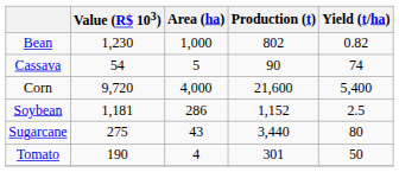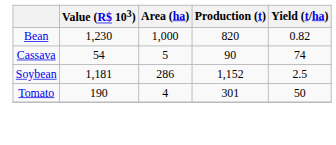 <table class="wikitable sortable plainrowheaders"  style="float:right">
 <tr>
 <th scope="col"></th>
 <th scope="col">Value (<a href='#'>R$</a> 10<sup>3</sup>)</th>
 <th scope="col">Area (<a href='#'>ha</a>)</th>
 <th scope="col">Production (<a href='#'>t</a>)</th>
 <th scope="col">Yield (<a href='#'>t</a>/<a href='#'>ha</a>)</th>
 </tr>
 <tr>
 <td align="center"><a href='#'>Bean</a></td>
 <td align="center">1,230</td>
 <td align="center">1,000</td>
-<td align="center">802</td>
+<td align="center">820</td>
 <td align="center">0.82</td>
 </tr>
 <tr>
 <td align="center"><a href='#'>Cassava</a></td>
 <td align="center">54</td>
 <td align="center">5</td>
 <td align="center">90</td>
 <td align="center">74</td>
 </tr>
 <tr>
-<td align="center">Corn</td>
-<td align="center">9,720</td>
-<td align="center">4,000</td>
-<td align="center">21,600</td>
-<td align="center">5,400</td>
-</tr>
-<tr>
 <td align="center"><a href='#'>Soybean</a></td>
 <td align="center">1,181</td>
 <td align="center">286</td>
 <td align="center">1,152</td>
 <td align="center">2.5</td>
-</tr>
-<tr>
-<td align="center"><a href='#'>Sugarcane</a></td>
-<td align="center">275</td>
-<td align="center">43</td>
-<td align="center">3,440</td>
-<td align="center">80</td>
 </tr>
 <tr>
 <td align="center"><a href='#'>Tomato</a></td>
 <td align="center">190</td>
 <td align="center">4</td>
 <td align="center">301</td>
 <td align="center">50</td>
 </tr>
 <tr>
 </tr>
 </table>
